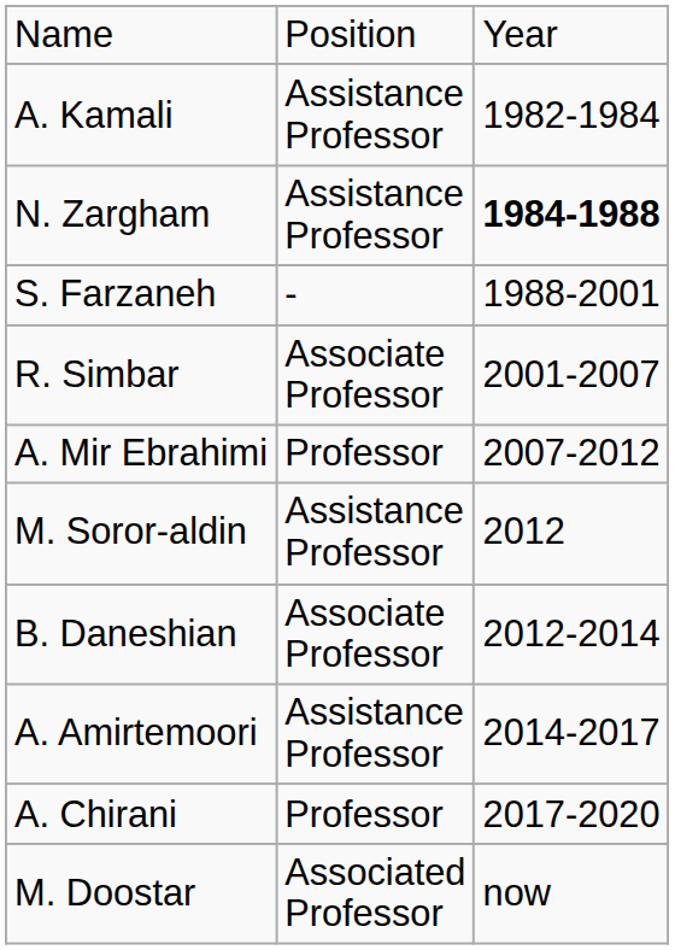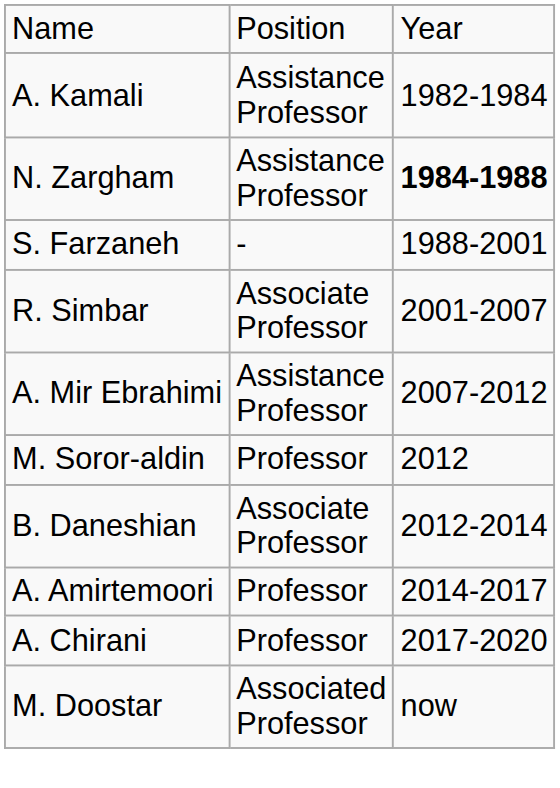 <table class="wikitable">
 <tr>
 <td>Name</td>
 <td>Position</td>
 <td>Year</td>
 </tr>
 <tr>
 <td>A. Kamali</td>
 <td>Assistance<br>Professor</td>
 <td>1982-1984</td>
 </tr>
 <tr>
 <td>N. Zargham</td>
 <td>Assistance<br>Professor</td>
 <td><strong>1984-1988</strong></td>
 </tr>
 <tr>
 <td>S. Farzaneh</td>
 <td>-</td>
 <td>1988-2001</td>
 </tr>
 <tr>
 <td>R. Simbar</td>
 <td>Associate<br>Professor</td>
 <td>2001-2007</td>
 </tr>
 <tr>
 <td>A. Mir Ebrahimi</td>
-<td>Professor</td>
+<td>Assistance<br>Professor</td>
 <td>2007-2012</td>
 </tr>
 <tr>
 <td>M. Soror-aldin</td>
-<td>Assistance<br>Professor</td>
+<td>Professor</td>
 <td>2012</td>
 </tr>
 <tr>
 <td>B. Daneshian</td>
 <td>Associate<br>Professor</td>
 <td>2012-2014</td>
 </tr>
 <tr>
 <td>A. Amirtemoori</td>
-<td>Assistance<br>Professor</td>
+<td>Professor</td>
 <td>2014-2017</td>
 </tr>
 <tr>
 <td>A. Chirani</td>
 <td>Professor</td>
 <td>2017-2020</td>
 </tr>
 <tr>
 <td>M. Doostar</td>
 <td>Associated<br>Professor</td>
 <td>now</td>
 </tr>
 </table>
